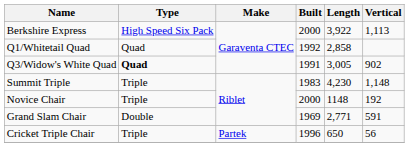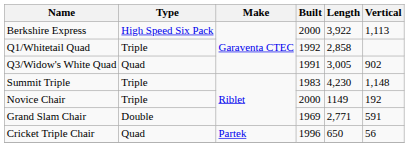 <table class="wikitable">
 <tr>
 <th>Name</th>
 <th>Type</th>
 <th>Make</th>
 <th>Built</th>
 <th>Length<br></th>
 <th>Vertical<br></th>
 </tr>
 <tr>
 <td>Berkshire Express</td>
 <td><a href='#'>High Speed Six Pack</a></td>
 <td rowspan="3"><a href='#'>Garaventa CTEC</a></td>
 <td>2000</td>
 <td>3,922</td>
 <td>1,113</td>
 </tr>
 <tr>
 <td>Q1/Whitetail Quad</td>
-<td>Quad</td>
+<td>Triple</td>
 <td>1992</td>
 <td>2,858</td>
 <td></td>
 </tr>
 <tr>
 <td>Q3/Widow's White Quad</td>
-<td><strong>Quad</strong></td>
+<td>Quad</td>
 <td>1991</td>
 <td>3,005</td>
 <td>902</td>
 </tr>
 <tr>
 <td>Summit Triple</td>
 <td>Triple</td>
 <td rowspan="3"><a href='#'>Riblet</a></td>
 <td>1983</td>
 <td>4,230</td>
 <td>1,148</td>
 </tr>
 <tr>
 <td>Novice Chair</td>
 <td>Triple</td>
 <td>2000</td>
-<td>1148</td>
+<td>1149</td>
 <td>192</td>
 </tr>
 <tr>
 <td>Grand Slam Chair</td>
 <td>Double</td>
 <td>1969</td>
 <td>2,771</td>
 <td>591</td>
 </tr>
 <tr>
 <td>Cricket Triple Chair</td>
-<td>Triple</td>
+<td>Quad</td>
 <td><a href='#'>Partek</a></td>
 <td>1996</td>
 <td>650</td>
 <td>56</td>
 </tr>
 <tr>
 </tr>
 </table>
